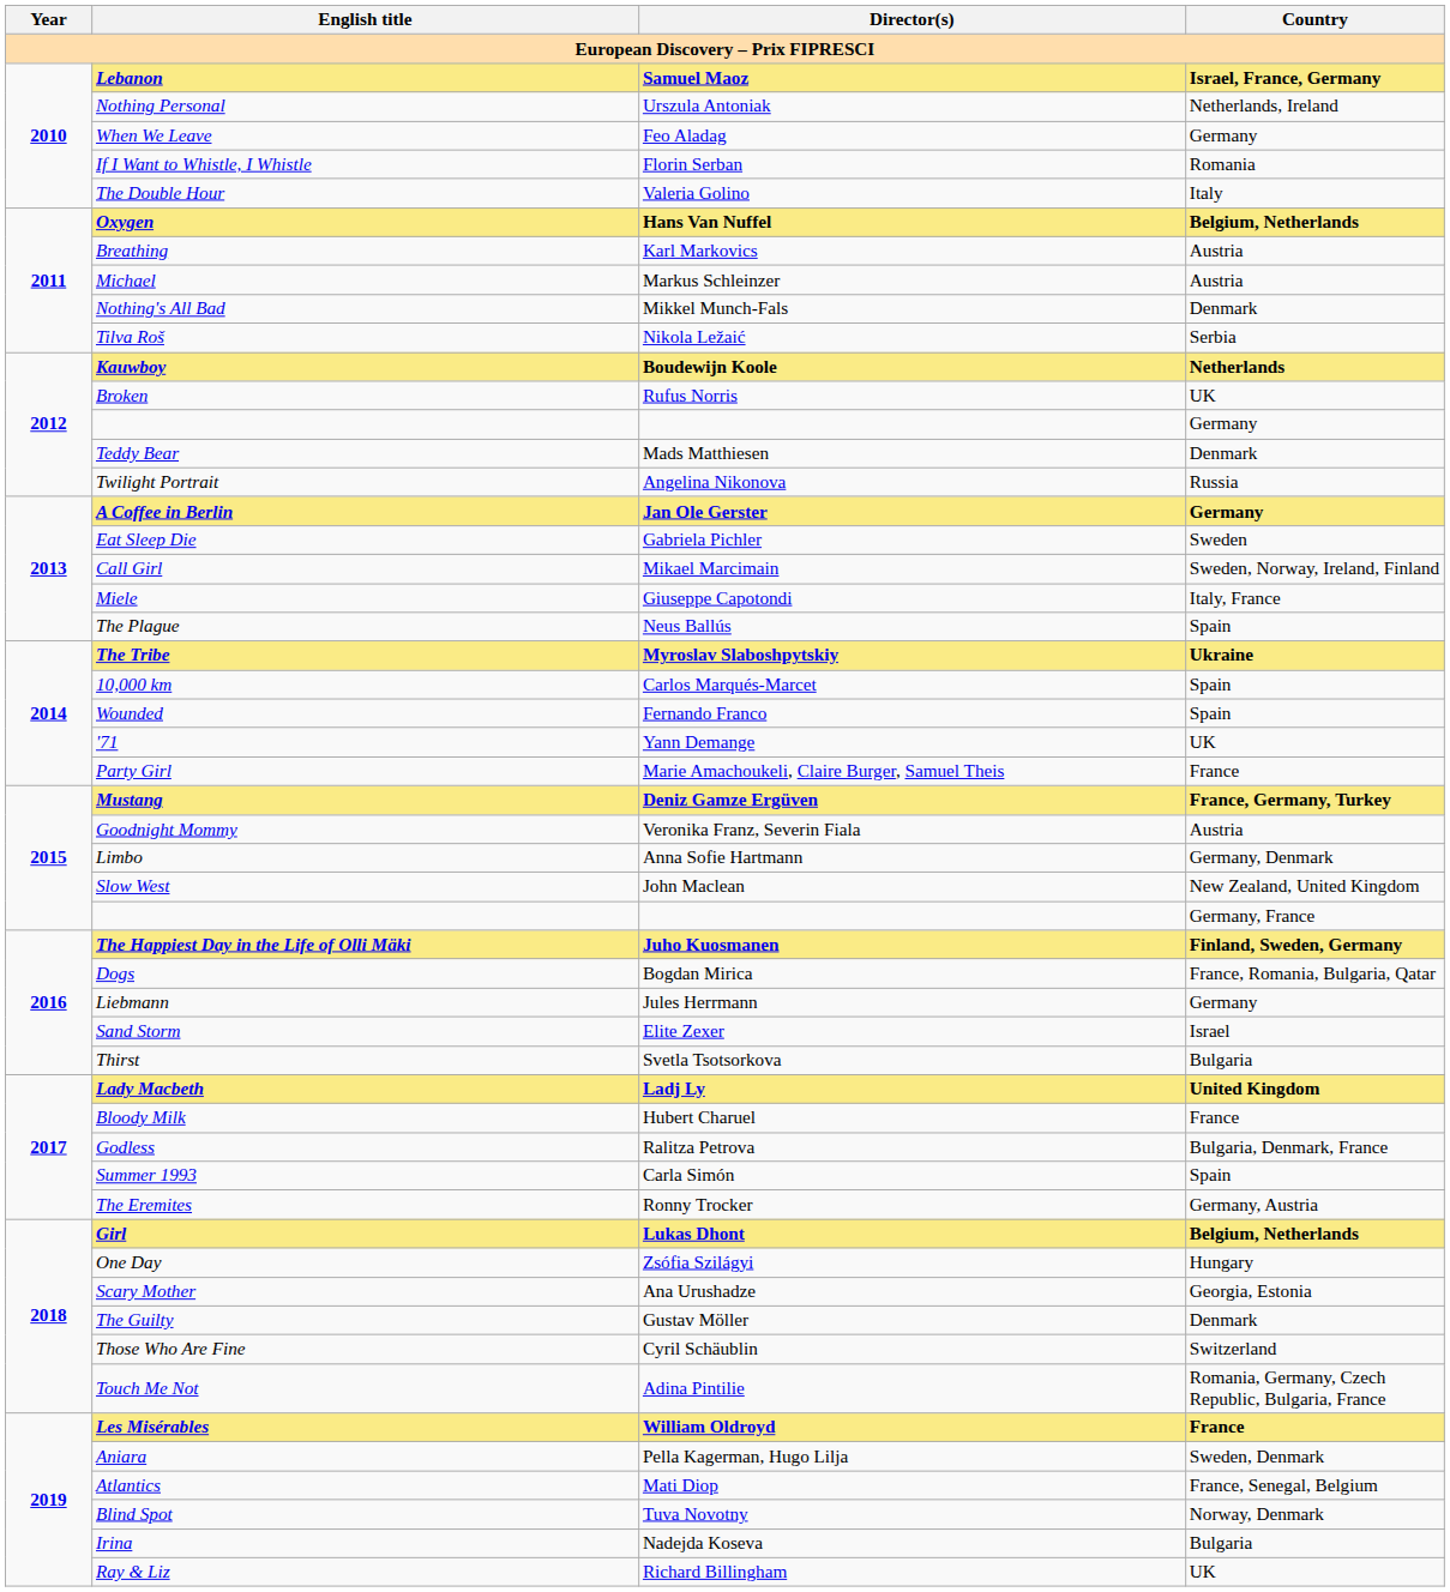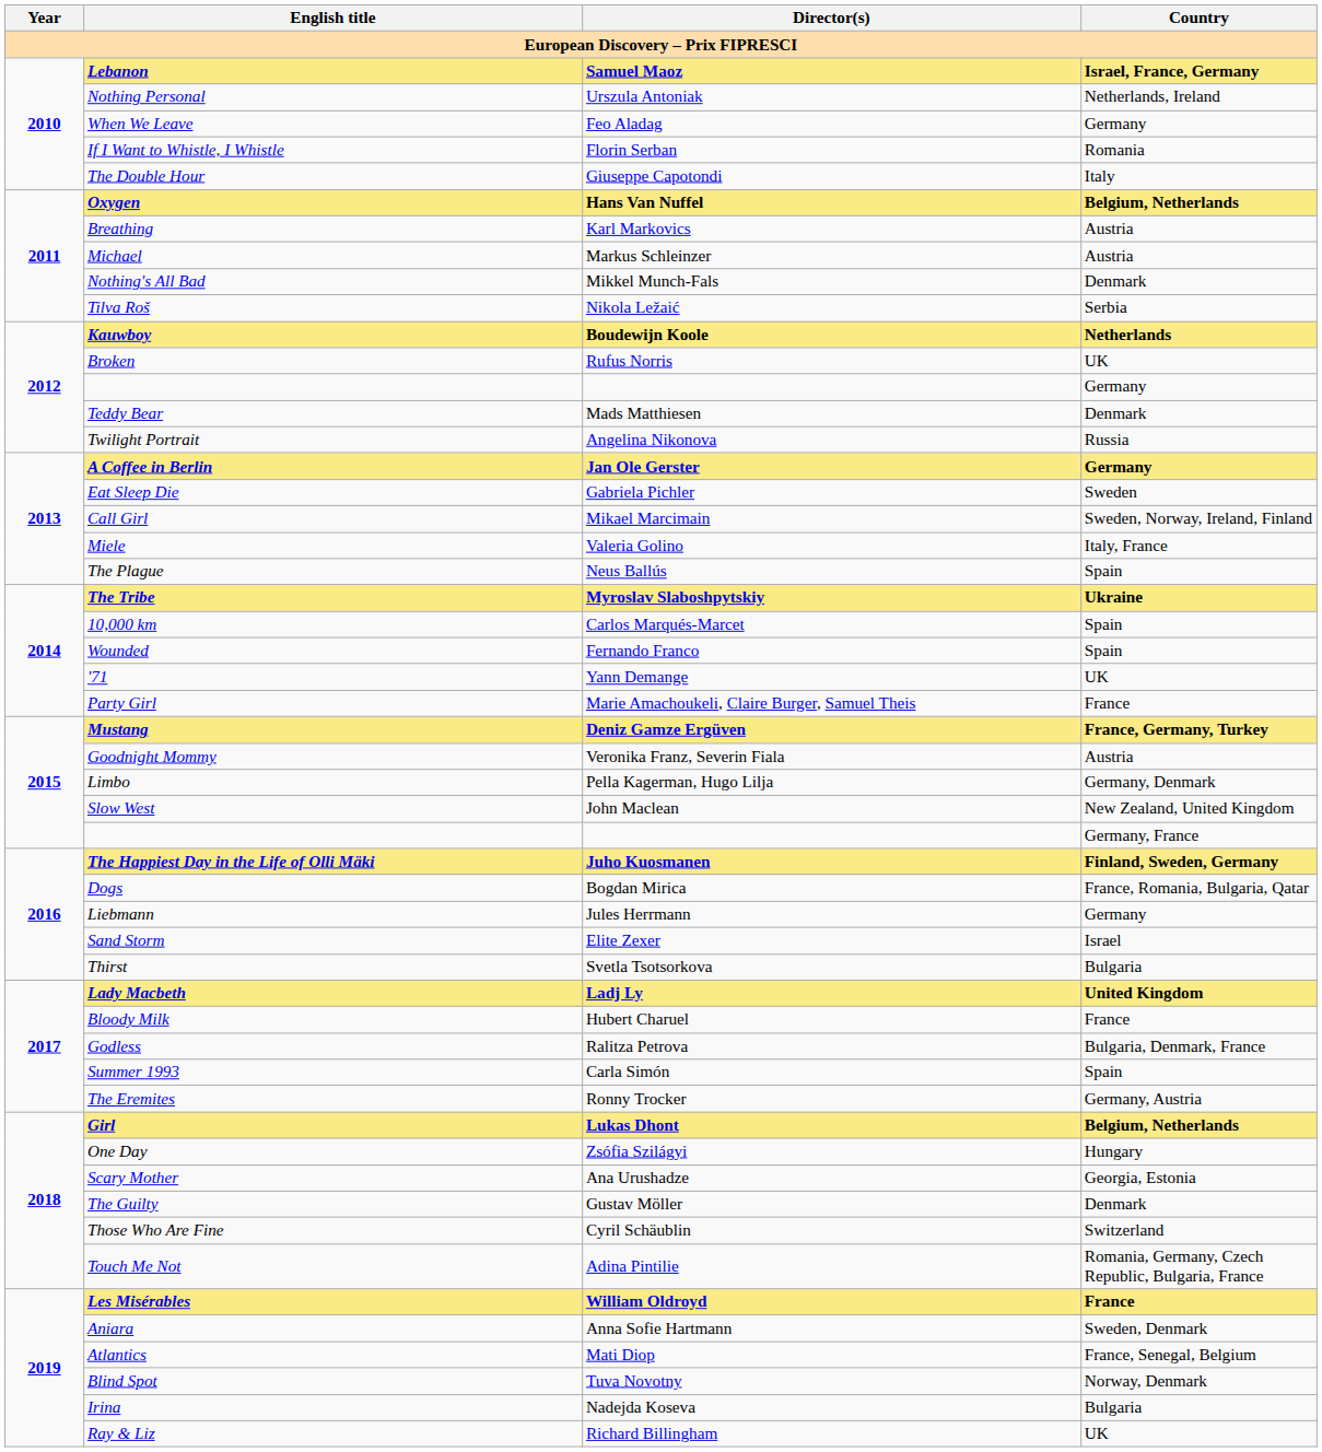 <table class="wikitable" width="100%" cellpadding="5">
 <tr>
 <th width="6%">Year</th>
 <th width="38%">English title</th>
 <th width="38%">Director(s)</th>
 <th width="18%">Country</th>
 </tr>
 <tr>
 <td colspan="4" style="background:#ffdead;" align="center"><strong>European Discovery – Prix FIPRESCI</strong></td>
 </tr>
 <tr>
 <td rowspan="5" align="center"><strong><a href='#'>2010</a></strong><br></td>
 <td style="background:#FAEB86"><strong><em><a href='#'>Lebanon</a></em></strong></td>
 <td style="background:#FAEB86"><strong><a href='#'>Samuel Maoz</a></strong></td>
 <td style="background:#FAEB86"><strong>Israel, France, Germany</strong></td>
 </tr>
 <tr>
 <td><em><a href='#'>Nothing Personal</a></em></td>
 <td><a href='#'>Urszula Antoniak</a></td>
 <td>Netherlands, Ireland</td>
 </tr>
 <tr>
 <td><em><a href='#'>When We Leave</a></em></td>
 <td><a href='#'>Feo Aladag</a></td>
 <td>Germany</td>
 </tr>
 <tr>
 <td><em><a href='#'>If I Want to Whistle, I Whistle</a></em></td>
 <td><a href='#'>Florin Serban</a></td>
 <td>Romania</td>
 </tr>
 <tr>
 <td><em><a href='#'>The Double Hour</a></em></td>
-<td><a href='#'>Valeria Golino</a></td>
+<td><a href='#'>Giuseppe Capotondi</a></td>
 <td>Italy</td>
 </tr>
 <tr>
 <td rowspan="5" align="center"><strong><a href='#'>2011</a></strong><br></td>
 <td style="background:#FAEB86"><strong><em><a href='#'>Oxygen</a></em></strong></td>
 <td style="background:#FAEB86"><strong>Hans Van Nuffel</strong></td>
 <td style="background:#FAEB86"><strong>Belgium, Netherlands</strong></td>
 </tr>
 <tr>
 <td><em><a href='#'>Breathing</a></em></td>
 <td><a href='#'>Karl Markovics</a></td>
 <td>Austria</td>
 </tr>
 <tr>
 <td><em><a href='#'>Michael</a></em></td>
 <td>Markus Schleinzer</td>
 <td>Austria</td>
 </tr>
 <tr>
 <td><em><a href='#'>Nothing's All Bad</a></em></td>
 <td>Mikkel Munch-Fals</td>
 <td>Denmark</td>
 </tr>
 <tr>
 <td><em><a href='#'>Tilva Roš</a></em></td>
 <td><a href='#'>Nikola Ležaić</a></td>
 <td>Serbia</td>
 </tr>
 <tr>
 <td rowspan="5" align="center"><strong><a href='#'>2012</a></strong><br></td>
 <td style="background:#FAEB86"><strong><em><a href='#'>Kauwboy</a></em></strong></td>
 <td style="background:#FAEB86"><strong>Boudewijn Koole</strong></td>
 <td style="background:#FAEB86"><strong>Netherlands</strong></td>
 </tr>
 <tr>
 <td><em><a href='#'>Broken</a></em></td>
 <td><a href='#'>Rufus Norris</a></td>
 <td>UK</td>
 </tr>
 <tr>
 <td><em></em></td>
 <td></td>
 <td>Germany</td>
 </tr>
 <tr>
 <td><em><a href='#'>Teddy Bear</a></em></td>
 <td>Mads Matthiesen</td>
 <td>Denmark</td>
 </tr>
 <tr>
 <td><em>Twilight Portrait</em></td>
 <td><a href='#'>Angelina Nikonova</a></td>
 <td>Russia</td>
 </tr>
 <tr>
 <td rowspan="5" align="center"><strong><a href='#'>2013</a></strong><br></td>
 <td style="background:#FAEB86"><strong><em><a href='#'>A Coffee in Berlin</a></em></strong></td>
 <td style="background:#FAEB86"><strong><a href='#'>Jan Ole Gerster</a></strong></td>
 <td style="background:#FAEB86"><strong>Germany</strong></td>
 </tr>
 <tr>
 <td><em><a href='#'>Eat Sleep Die</a></em></td>
 <td><a href='#'>Gabriela Pichler</a></td>
 <td>Sweden</td>
 </tr>
 <tr>
 <td><em><a href='#'>Call Girl</a></em></td>
 <td><a href='#'>Mikael Marcimain</a></td>
 <td>Sweden, Norway, Ireland, Finland</td>
 </tr>
 <tr>
 <td><em><a href='#'>Miele</a></em></td>
-<td><a href='#'>Giuseppe Capotondi</a></td>
+<td><a href='#'>Valeria Golino</a></td>
 <td>Italy, France</td>
 </tr>
 <tr>
 <td><em>The Plague</em></td>
 <td><a href='#'>Neus Ballús</a></td>
 <td>Spain</td>
 </tr>
 <tr>
 <td rowspan="5" align="center"><strong><a href='#'>2014</a></strong><br></td>
 <td style="background:#FAEB86"><strong><em><a href='#'>The Tribe</a></em></strong></td>
 <td style="background:#FAEB86"><strong><a href='#'>Myroslav Slaboshpytskiy</a></strong></td>
 <td style="background:#FAEB86"><strong>Ukraine</strong></td>
 </tr>
 <tr>
 <td><em><a href='#'>10,000 km</a></em></td>
 <td><a href='#'>Carlos Marqués-Marcet</a></td>
 <td>Spain</td>
 </tr>
 <tr>
 <td><em><a href='#'>Wounded</a></em></td>
 <td><a href='#'>Fernando Franco</a></td>
 <td>Spain</td>
 </tr>
 <tr>
 <td><em><a href='#'>'71</a></em></td>
 <td><a href='#'>Yann Demange</a></td>
 <td>UK</td>
 </tr>
 <tr>
 <td><em><a href='#'>Party Girl</a></em></td>
 <td><a href='#'>Marie Amachoukeli</a>, <a href='#'>Claire Burger</a>, <a href='#'>Samuel Theis</a></td>
 <td>France</td>
 </tr>
 <tr>
 <td rowspan="5" align="center"><strong><a href='#'>2015</a></strong><br></td>
 <td style="background:#FAEB86"><strong><em><a href='#'>Mustang</a></em></strong></td>
 <td style="background:#FAEB86"><strong><a href='#'>Deniz Gamze Ergüven</a></strong></td>
 <td style="background:#FAEB86"><strong>France, Germany, Turkey</strong></td>
 </tr>
 <tr>
 <td><em><a href='#'>Goodnight Mommy</a></em></td>
 <td>Veronika Franz, Severin Fiala</td>
 <td>Austria</td>
 </tr>
 <tr>
 <td><em>Limbo</em></td>
-<td>Anna Sofie Hartmann</td>
+<td>Pella Kagerman, Hugo Lilja</td>
 <td>Germany, Denmark</td>
 </tr>
 <tr>
 <td><em><a href='#'>Slow West</a></em></td>
 <td>John Maclean</td>
 <td>New Zealand, United Kingdom</td>
 </tr>
 <tr>
 <td><em></em></td>
 <td></td>
 <td>Germany, France</td>
 </tr>
 <tr>
 <td rowspan="5" align="center"><strong><a href='#'>2016</a></strong><br></td>
 <td style="background:#FAEB86"><strong><em><a href='#'>The Happiest Day in the Life of Olli Mäki</a></em></strong></td>
 <td style="background:#FAEB86"><strong><a href='#'>Juho Kuosmanen</a></strong></td>
 <td style="background:#FAEB86"><strong>Finland, Sweden, Germany</strong></td>
 </tr>
 <tr>
 <td><em><a href='#'>Dogs</a></em></td>
 <td>Bogdan Mirica</td>
 <td>France, Romania, Bulgaria, Qatar</td>
 </tr>
 <tr>
 <td><em>Liebmann</em></td>
 <td>Jules Herrmann</td>
 <td>Germany</td>
 </tr>
 <tr>
 <td><em><a href='#'>Sand Storm</a></em></td>
 <td><a href='#'>Elite Zexer</a></td>
 <td>Israel</td>
 </tr>
 <tr>
 <td><em>Thirst</em></td>
 <td>Svetla Tsotsorkova</td>
 <td>Bulgaria</td>
 </tr>
 <tr>
 <td rowspan="5" align="center"><strong><a href='#'>2017</a></strong><br></td>
 <td style="background:#FAEB86"><strong><em><a href='#'>Lady Macbeth</a></em></strong></td>
 <td style="background:#FAEB86"><strong><a href='#'>Ladj Ly</a></strong></td>
 <td style="background:#FAEB86"><strong>United Kingdom</strong></td>
 </tr>
 <tr>
 <td><em><a href='#'>Bloody Milk</a></em></td>
 <td>Hubert Charuel</td>
 <td>France</td>
 </tr>
 <tr>
 <td><em><a href='#'>Godless</a></em></td>
 <td>Ralitza Petrova</td>
 <td>Bulgaria, Denmark, France</td>
 </tr>
 <tr>
 <td><em><a href='#'>Summer 1993</a></em></td>
 <td>Carla Simón</td>
 <td>Spain</td>
 </tr>
 <tr>
 <td><em><a href='#'>The Eremites</a></em></td>
 <td>Ronny Trocker</td>
 <td>Germany, Austria</td>
 </tr>
 <tr>
 <td rowspan="6" align="center"><strong><a href='#'>2018</a></strong><br></td>
 <td style="background:#FAEB86"><strong><em><a href='#'>Girl</a></em></strong></td>
 <td style="background:#FAEB86"><strong><a href='#'>Lukas Dhont</a></strong></td>
 <td style="background:#FAEB86"><strong>Belgium, Netherlands</strong></td>
 </tr>
 <tr>
 <td><em>One Day</em></td>
 <td><a href='#'>Zsófia Szilágyi</a></td>
 <td>Hungary</td>
 </tr>
 <tr>
 <td><em><a href='#'>Scary Mother</a></em></td>
 <td>Ana Urushadze</td>
 <td>Georgia, Estonia</td>
 </tr>
 <tr>
 <td><em><a href='#'>The Guilty</a></em></td>
 <td>Gustav Möller</td>
 <td>Denmark</td>
 </tr>
 <tr>
 <td><em>Those Who Are Fine</em></td>
 <td>Cyril Schäublin</td>
 <td>Switzerland</td>
 </tr>
 <tr>
 <td><em><a href='#'>Touch Me Not </a></em></td>
 <td><a href='#'>Adina Pintilie</a></td>
 <td>Romania, Germany, Czech Republic, Bulgaria, France</td>
 </tr>
 <tr>
 <td rowspan="6" align="center"><strong><a href='#'>2019</a></strong><br></td>
 <td style="background:#FAEB86"><strong><em><a href='#'>Les Misérables</a></em></strong></td>
 <td style="background:#FAEB86"><strong><a href='#'>William Oldroyd</a></strong></td>
 <td style="background:#FAEB86"><strong>France</strong></td>
 </tr>
 <tr>
 <td><em><a href='#'>Aniara</a></em></td>
-<td>Pella Kagerman, Hugo Lilja</td>
+<td>Anna Sofie Hartmann</td>
 <td>Sweden, Denmark</td>
 </tr>
 <tr>
 <td><em><a href='#'>Atlantics</a></em></td>
 <td><a href='#'>Mati Diop</a></td>
 <td>France, Senegal, Belgium</td>
 </tr>
 <tr>
 <td><em><a href='#'>Blind Spot</a></em></td>
 <td><a href='#'>Tuva Novotny</a></td>
 <td>Norway, Denmark</td>
 </tr>
 <tr>
 <td><em><a href='#'>Irina</a></em></td>
 <td>Nadejda Koseva</td>
 <td>Bulgaria</td>
 </tr>
 <tr>
 <td><em><a href='#'>Ray & Liz</a></em></td>
 <td><a href='#'>Richard Billingham</a></td>
 <td>UK</td>
 </tr>
 </table>
